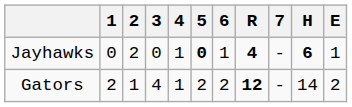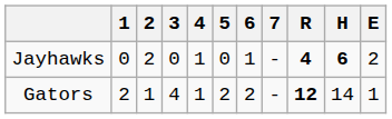 <table align = right border="2" cellpadding="4" cellspacing="0" style="margin: 1em 1em 1em 1em; background: #F9F9F9; border: 1px #aaa solid; border-collapse: collapse;">
 <tr align=center style="background: #F2F2F2;">
 <th></th>
 <th>1</th>
 <th>2</th>
 <th>3</th>
 <th>4</th>
 <th>5</th>
 <th>6</th>
+<th>7</th>
 <th>R</th>
-<th>7</th>
 <th>H</th>
 <th>E</th>
 </tr>
 <tr align=center>
 <td>Jayhawks</td>
 <td>0</td>
 <td>2</td>
 <td>0</td>
 <td>1</td>
-<td><strong>0</strong></td>
+<td>0</td>
 <td>1</td>
+<td>-</td>
 <td><strong>4</strong></td>
-<td>-</td>
 <td><strong>6</strong></td>
-<td>1</td>
+<td>2</td>
 </tr>
 <tr align=center>
 <td>Gators</td>
 <td>2</td>
 <td>1</td>
 <td>4</td>
 <td>1</td>
 <td>2</td>
 <td>2</td>
+<td>-</td>
 <td><strong>12</strong></td>
-<td>-</td>
 <td>14</td>
-<td>2</td>
+<td>1</td>
 </tr>
 </table>
